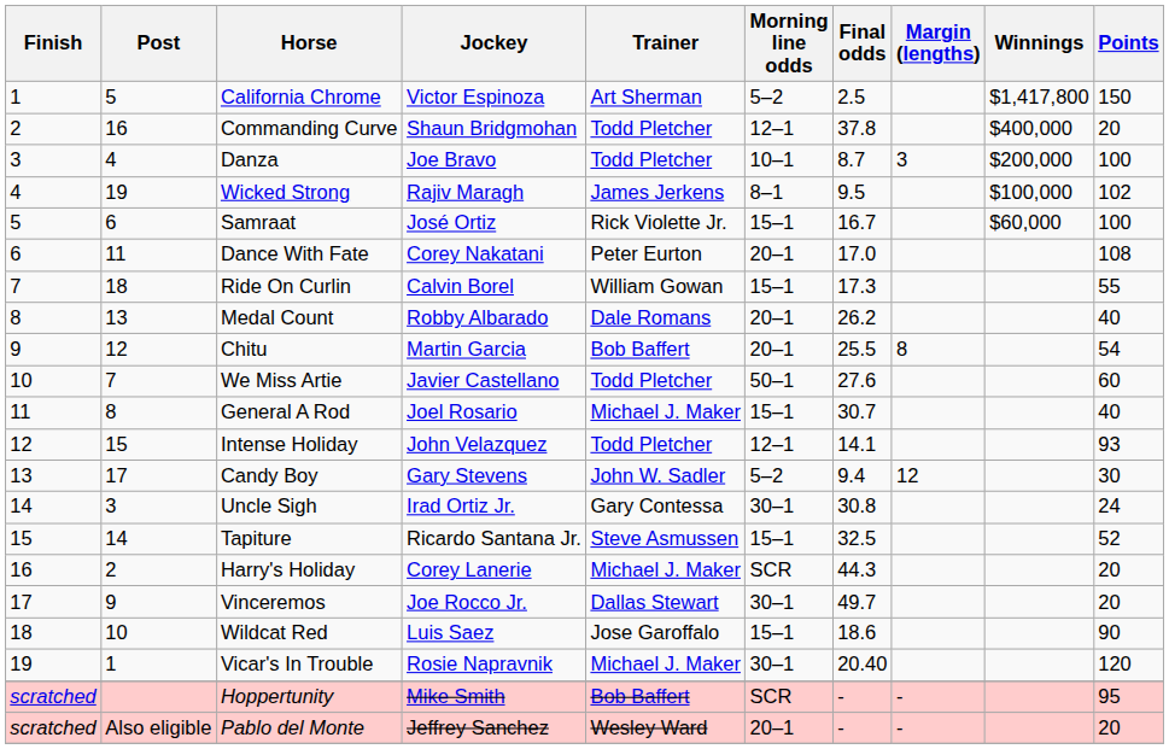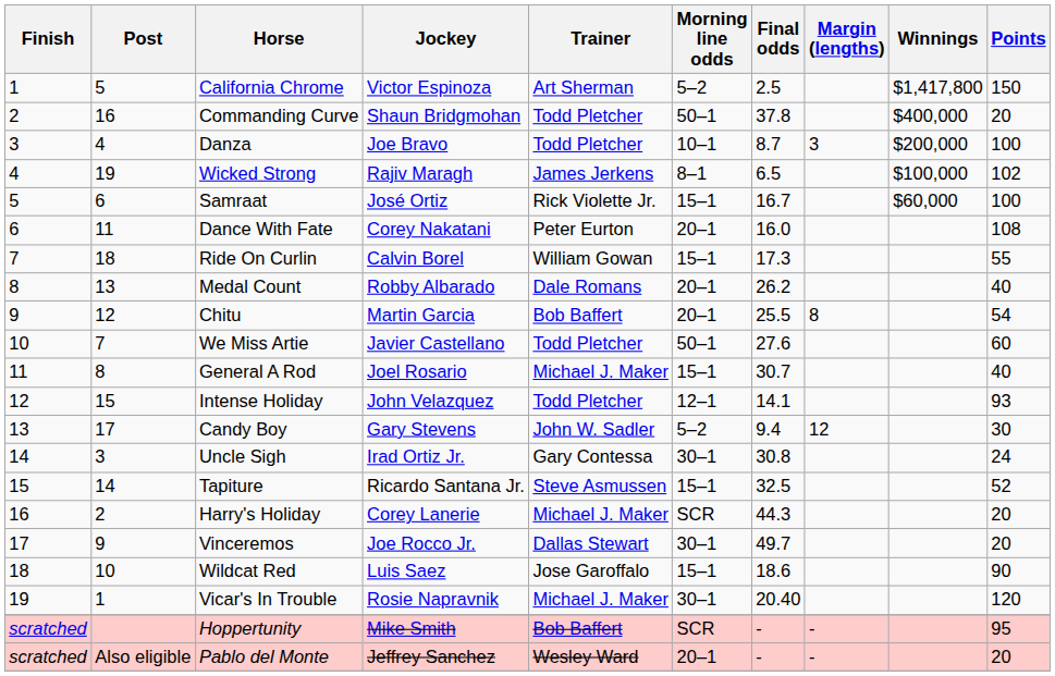 <table class="sortable wikitable">
 <tr>
 <th scope="col">Finish</th>
 <th scope="col">Post</th>
 <th scope="col">Horse</th>
 <th scope="col">Jockey</th>
 <th scope="col">Trainer</th>
 <th scope="col" class="unsortable">Morning<br>line<br>odds</th>
 <th scope="col">Final<br>odds</th>
 <th scope="col"><a href='#'>Margin</a><br>(<a href='#'>lengths</a>)</th>
 <th scope="col">Winnings</th>
 <th scope="col"><a href='#'>Points</a></th>
 </tr>
 <tr>
 <td>1</td>
 <td>5</td>
 <td><a href='#'>California Chrome</a></td>
 <td><a href='#'>Victor Espinoza</a></td>
 <td><a href='#'>Art Sherman</a></td>
 <td>5–2</td>
 <td>2.5</td>
 <td></td>
 <td>$1,417,800</td>
 <td>150</td>
 </tr>
 <tr>
 <td>2</td>
 <td>16</td>
 <td>Commanding Curve</td>
 <td><a href='#'>Shaun Bridgmohan</a></td>
 <td><a href='#'>Todd Pletcher</a></td>
-<td>12–1</td>
+<td>50–1</td>
 <td>37.8</td>
 <td></td>
 <td>$400,000</td>
 <td>20</td>
 </tr>
 <tr>
 <td>3</td>
 <td>4</td>
 <td>Danza</td>
 <td><a href='#'>Joe Bravo</a></td>
 <td><a href='#'>Todd Pletcher</a></td>
 <td>10–1</td>
 <td>8.7</td>
 <td>3</td>
 <td>$200,000</td>
 <td>100</td>
 </tr>
 <tr>
 <td>4</td>
 <td>19</td>
 <td><a href='#'>Wicked Strong</a></td>
 <td><a href='#'>Rajiv Maragh</a></td>
 <td><a href='#'>James Jerkens</a></td>
 <td>8–1</td>
-<td>9.5</td>
+<td>6.5</td>
 <td></td>
 <td>$100,000</td>
 <td>102</td>
 </tr>
 <tr>
 <td>5</td>
 <td>6</td>
 <td>Samraat</td>
 <td><a href='#'>José Ortiz</a></td>
 <td>Rick Violette Jr.</td>
 <td>15–1</td>
 <td>16.7</td>
 <td></td>
 <td>$60,000</td>
 <td>100</td>
 </tr>
 <tr>
 <td>6</td>
 <td>11</td>
 <td>Dance With Fate</td>
 <td><a href='#'>Corey Nakatani</a></td>
 <td>Peter Eurton</td>
 <td>20–1</td>
-<td>17.0</td>
+<td>16.0</td>
 <td></td>
 <td></td>
 <td>108</td>
 </tr>
 <tr>
 <td>7</td>
 <td>18</td>
 <td>Ride On Curlin</td>
 <td><a href='#'>Calvin Borel</a></td>
 <td>William Gowan</td>
 <td>15–1</td>
 <td>17.3</td>
 <td></td>
 <td></td>
 <td>55</td>
 </tr>
 <tr>
 <td>8</td>
 <td>13</td>
 <td>Medal Count</td>
 <td><a href='#'>Robby Albarado</a></td>
 <td><a href='#'>Dale Romans</a></td>
 <td>20–1</td>
 <td>26.2</td>
 <td></td>
 <td></td>
 <td>40</td>
 </tr>
 <tr>
 <td>9</td>
 <td>12</td>
 <td>Chitu</td>
 <td><a href='#'>Martin Garcia</a></td>
 <td><a href='#'>Bob Baffert</a></td>
 <td>20–1</td>
 <td>25.5</td>
 <td>8</td>
 <td></td>
 <td>54</td>
 </tr>
 <tr>
 <td>10</td>
 <td>7</td>
 <td>We Miss Artie</td>
 <td><a href='#'>Javier Castellano</a></td>
 <td><a href='#'>Todd Pletcher</a></td>
 <td>50–1</td>
 <td>27.6</td>
 <td></td>
 <td></td>
 <td>60</td>
 </tr>
 <tr>
 <td>11</td>
 <td>8</td>
 <td>General A Rod</td>
 <td><a href='#'>Joel Rosario</a></td>
 <td><a href='#'>Michael J. Maker</a></td>
 <td>15–1</td>
 <td>30.7</td>
 <td></td>
 <td></td>
 <td>40</td>
 </tr>
 <tr>
 <td>12</td>
 <td>15</td>
 <td>Intense Holiday</td>
 <td><a href='#'>John Velazquez</a></td>
 <td><a href='#'>Todd Pletcher</a></td>
 <td>12–1</td>
 <td>14.1</td>
 <td></td>
 <td></td>
 <td>93</td>
 </tr>
 <tr>
 <td>13</td>
 <td>17</td>
 <td>Candy Boy</td>
 <td><a href='#'>Gary Stevens</a></td>
 <td><a href='#'>John W. Sadler</a></td>
 <td>5–2</td>
 <td>9.4</td>
 <td>12</td>
 <td></td>
 <td>30</td>
 </tr>
 <tr>
 <td>14</td>
 <td>3</td>
 <td>Uncle Sigh</td>
 <td><a href='#'>Irad Ortiz Jr.</a></td>
 <td>Gary Contessa</td>
 <td>30–1</td>
 <td>30.8</td>
 <td></td>
 <td></td>
 <td>24</td>
 </tr>
 <tr>
 <td>15</td>
 <td>14</td>
 <td>Tapiture</td>
 <td>Ricardo Santana Jr.</td>
 <td><a href='#'>Steve Asmussen</a></td>
 <td>15–1</td>
 <td>32.5</td>
 <td></td>
 <td></td>
 <td>52</td>
 </tr>
 <tr>
 <td>16</td>
 <td>2</td>
 <td>Harry's Holiday</td>
 <td><a href='#'>Corey Lanerie</a></td>
 <td><a href='#'>Michael J. Maker</a></td>
 <td>SCR</td>
 <td>44.3</td>
 <td></td>
 <td></td>
 <td>20</td>
 </tr>
 <tr>
 <td>17</td>
 <td>9</td>
 <td>Vinceremos</td>
 <td><a href='#'>Joe Rocco Jr.</a></td>
 <td><a href='#'>Dallas Stewart</a></td>
 <td>30–1</td>
 <td>49.7</td>
 <td></td>
 <td></td>
 <td>20</td>
 </tr>
 <tr>
 <td>18</td>
 <td>10</td>
 <td>Wildcat Red</td>
 <td><a href='#'>Luis Saez</a></td>
 <td>Jose Garoffalo</td>
 <td>15–1</td>
 <td>18.6</td>
 <td></td>
 <td></td>
 <td>90</td>
 </tr>
 <tr>
 <td>19</td>
 <td>1</td>
 <td>Vicar's In Trouble</td>
 <td><a href='#'>Rosie Napravnik</a></td>
 <td><a href='#'>Michael J. Maker</a></td>
 <td>30–1</td>
 <td>20.40</td>
 <td></td>
 <td></td>
 <td>120</td>
 </tr>
 <tr>
 </tr>
 <tr bgcolor=#FFCCCC>
 <td><em><a href='#'>scratched</a></em></td>
 <td></td>
 <td><em>Hoppertunity</em></td>
 <td><s><a href='#'>Mike Smith</a></s></td>
 <td><s><a href='#'>Bob Baffert</a></s></td>
 <td>SCR</td>
 <td>-</td>
 <td>-</td>
 <td></td>
 <td>95</td>
 </tr>
 <tr bgcolor=#FFCCCC>
 <td><em>scratched</em></td>
 <td>Also eligible</td>
 <td><em>Pablo del Monte</em></td>
 <td><s>Jeffrey Sanchez</s></td>
 <td><s>Wesley Ward</s></td>
 <td>20–1</td>
 <td>-</td>
 <td>-</td>
 <td></td>
 <td>20</td>
 </tr>
 <tr>
 </tr>
 </table>
